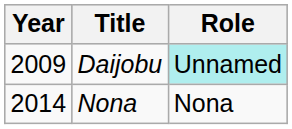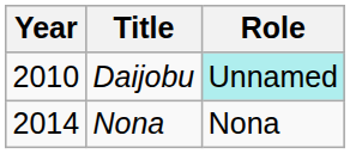 <table class="wikitable sortable">
 <tr>
 <th>Year</th>
 <th>Title</th>
 <th>Role</th>
 </tr>
 <tr>
-<td>2009</td>
+<td>2010</td>
 <td><em>Daijobu</em></td>
 <td style="background: paleturquoise;">Unnamed</td>
 </tr>
 <tr>
 <td>2014</td>
 <td><em>Nona</em></td>
 <td>Nona</td>
 </tr>
 </table>
